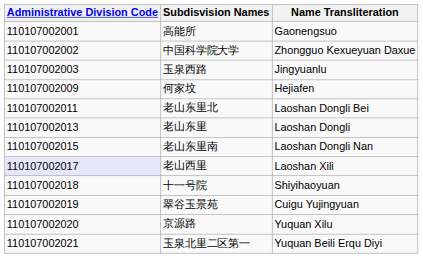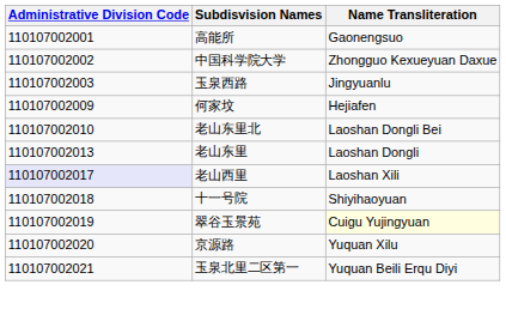 <table class="wikitable sortable">
 <tr>
 <th><a href='#'>Administrative Division Code</a></th>
 <th>Subdisvision Names</th>
 <th>Name Transliteration</th>
 </tr>
 <tr>
 <td>110107002001</td>
 <td>高能所</td>
 <td>Gaonengsuo</td>
 </tr>
 <tr>
 <td>110107002002</td>
 <td>中国科学院大学</td>
 <td>Zhongguo Kexueyuan Daxue</td>
 </tr>
 <tr>
 <td>110107002003</td>
 <td>玉泉西路</td>
 <td>Jingyuanlu</td>
 </tr>
 <tr>
 <td>110107002009</td>
 <td>何家坟</td>
 <td>Hejiafen</td>
 </tr>
 <tr>
-<td>110107002011</td>
+<td>110107002010</td>
 <td>老山东里北</td>
 <td>Laoshan Dongli Bei</td>
 </tr>
 <tr>
 <td>110107002013</td>
 <td>老山东里</td>
 <td>Laoshan Dongli</td>
-</tr>
-<tr>
-<td>110107002015</td>
-<td>老山东里南</td>
-<td>Laoshan Dongli Nan</td>
 </tr>
 <tr>
 <td style="background: lavender;">110107002017</td>
 <td>老山西里</td>
 <td>Laoshan Xili</td>
 </tr>
 <tr>
 <td>110107002018</td>
 <td>十一号院</td>
 <td>Shiyihaoyuan</td>
 </tr>
 <tr>
 <td>110107002019</td>
 <td>翠谷玉景苑</td>
-<td>Cuigu Yujingyuan</td>
+<td style="background: lightyellow;">Cuigu Yujingyuan</td>
 </tr>
 <tr>
 <td>110107002020</td>
 <td>京源路</td>
 <td>Yuquan Xilu</td>
 </tr>
 <tr>
 <td>110107002021</td>
 <td>玉泉北里二区第一</td>
 <td>Yuquan Beili Erqu Diyi</td>
 </tr>
 </table>
